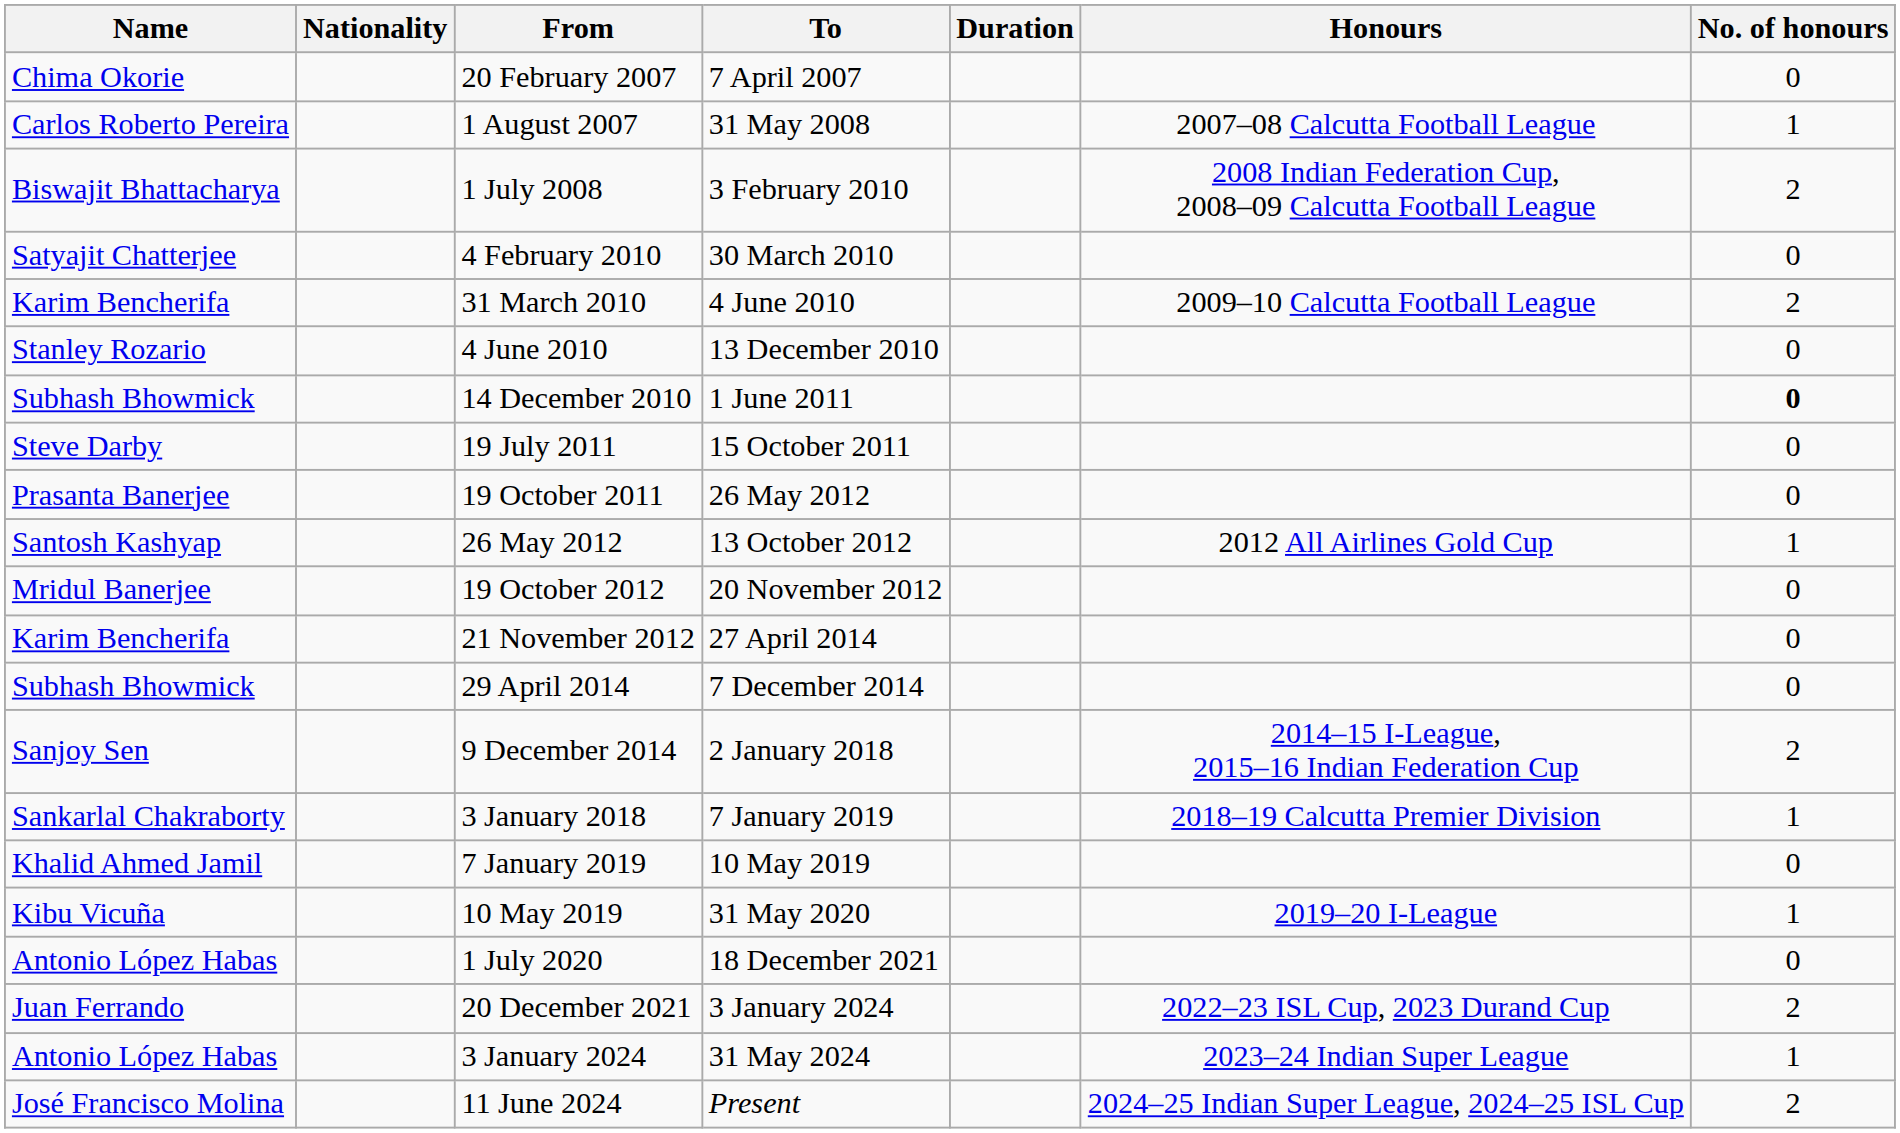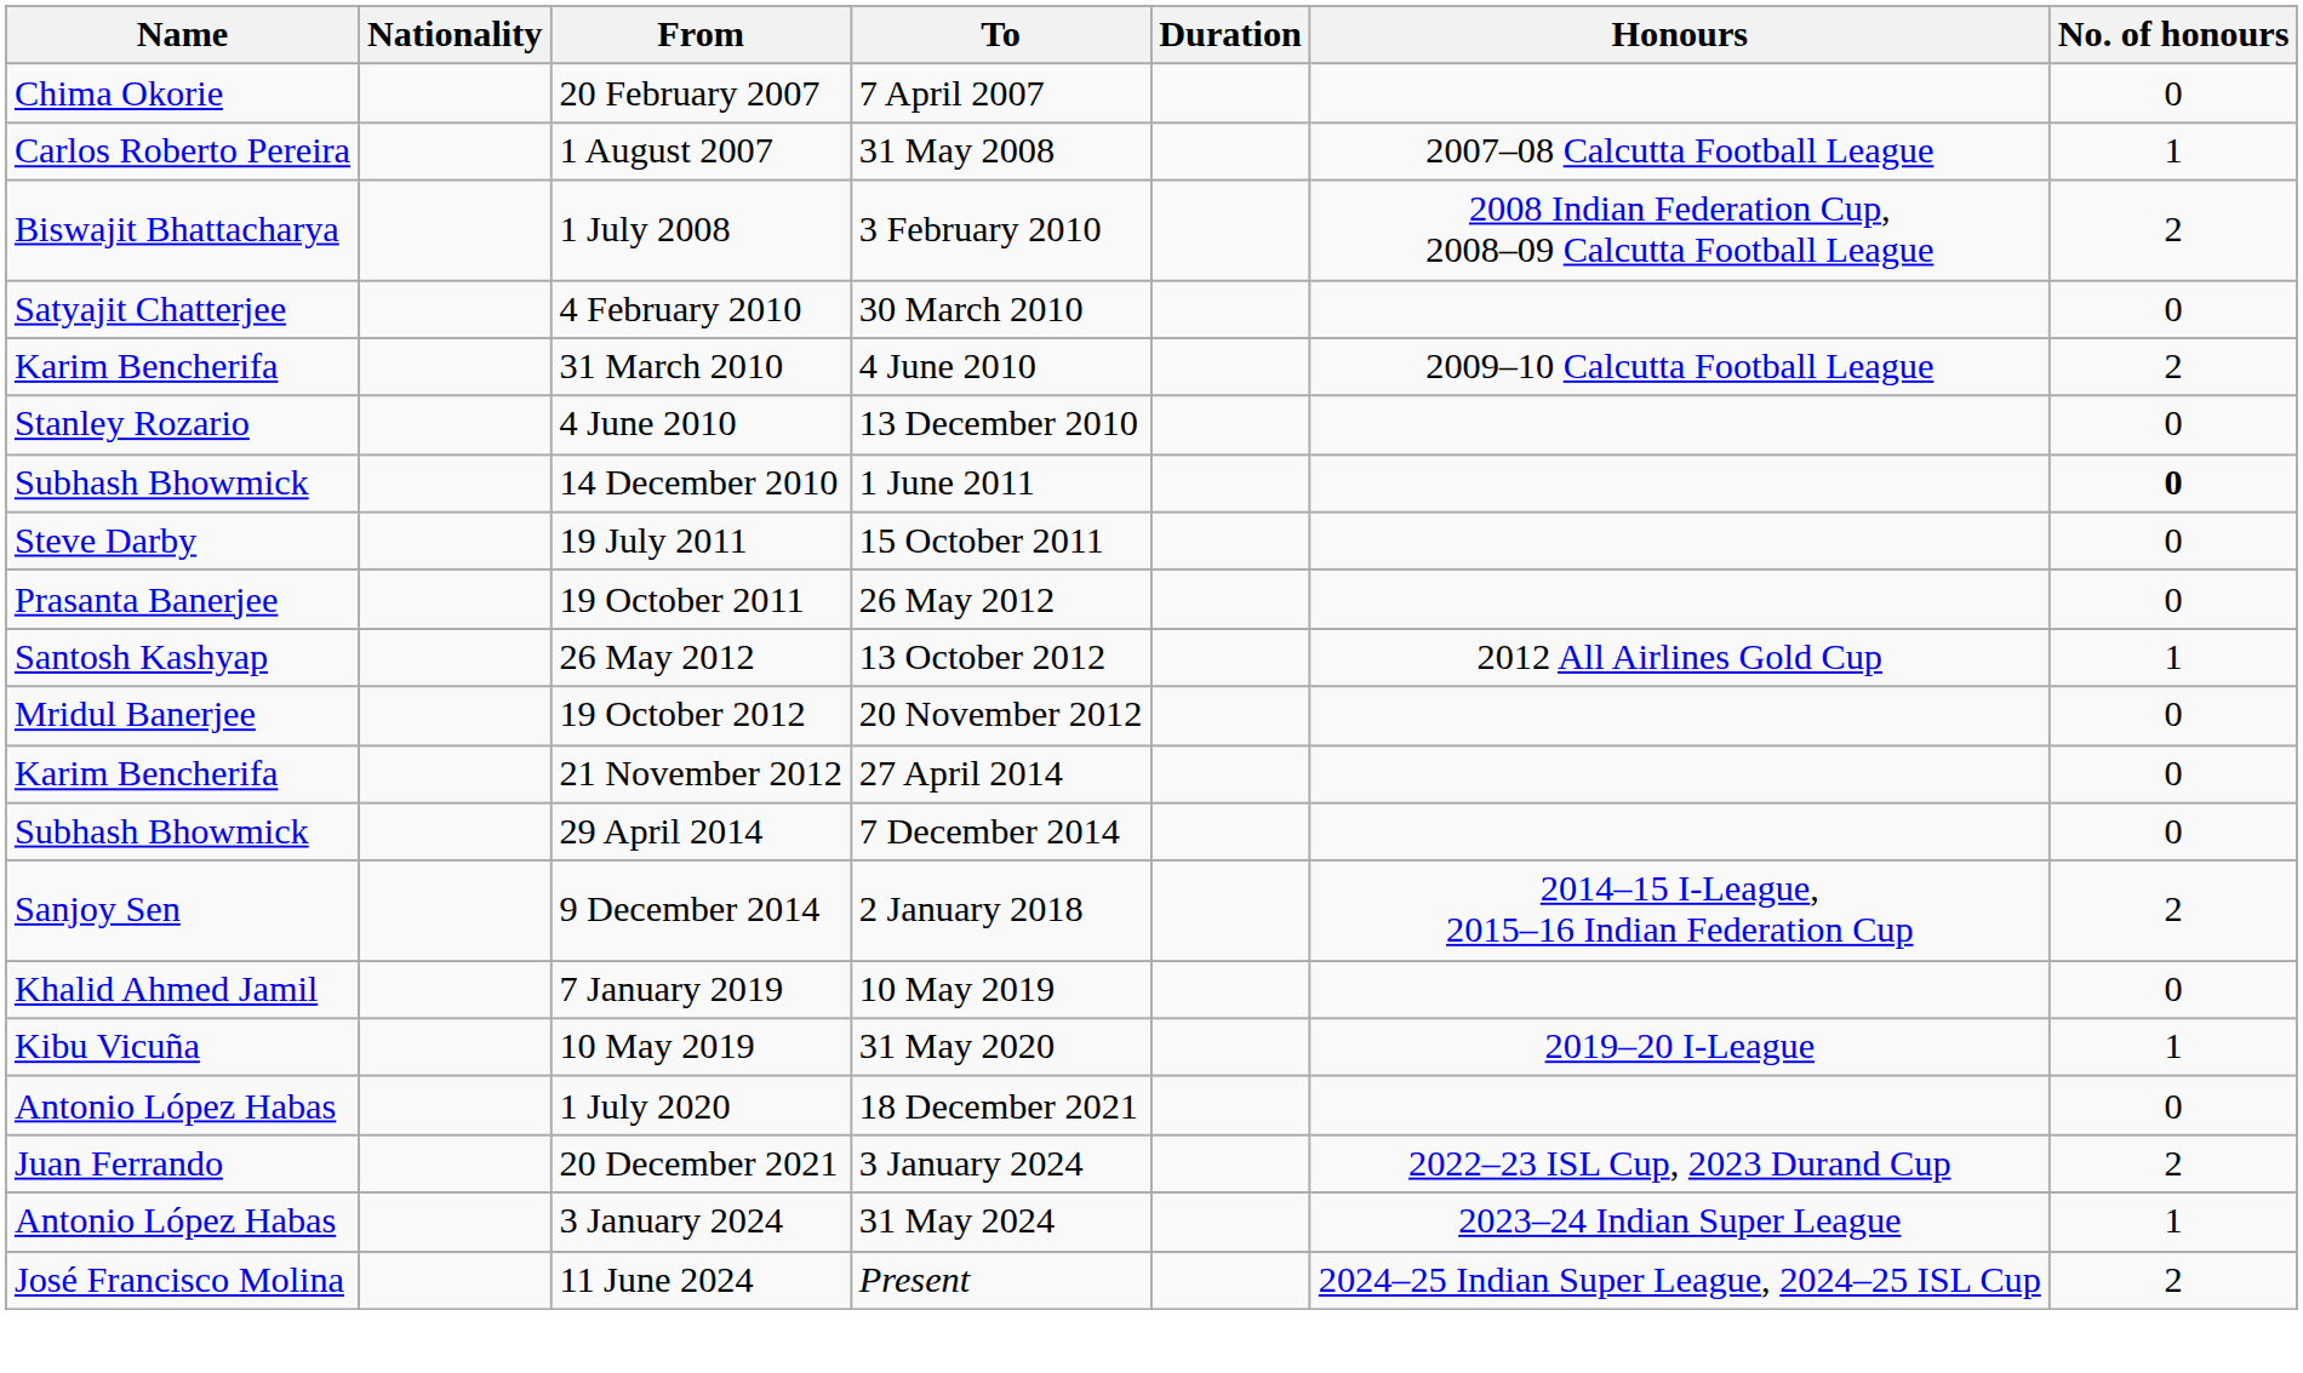 <table class="wikitable sortable" style="text-align: center">
 <tr>
 <th>Name</th>
 <th>Nationality</th>
 <th>From</th>
 <th class="sortable">To</th>
 <th class="sortable">Duration</th>
 <th class="unsortable">Honours</th>
 <th>No. of honours</th>
 </tr>
 <tr>
 <td align=left><a href='#'>Chima Okorie</a></td>
 <td></td>
 <td align=left>20 February 2007</td>
 <td align=left>7 April 2007</td>
 <td></td>
 <td></td>
 <td>0</td>
 </tr>
 <tr>
 <td align=left><a href='#'>Carlos Roberto Pereira</a></td>
 <td></td>
 <td align=left>1 August 2007</td>
 <td align=left>31 May 2008</td>
 <td></td>
 <td>2007–08 <a href='#'>Calcutta Football League</a></td>
 <td>1</td>
 </tr>
 <tr>
 <td align=left><a href='#'>Biswajit Bhattacharya</a></td>
 <td></td>
 <td align=left>1 July 2008</td>
 <td align=left>3 February 2010</td>
 <td></td>
 <td><a href='#'>2008 Indian Federation Cup</a>,<br>2008–09 <a href='#'>Calcutta Football League</a></td>
 <td>2</td>
 </tr>
 <tr>
 <td align=left><a href='#'>Satyajit Chatterjee</a></td>
 <td></td>
 <td align=left>4 February 2010</td>
 <td align=left>30 March 2010</td>
 <td></td>
 <td></td>
 <td>0</td>
 </tr>
 <tr>
 <td align=left><a href='#'>Karim Bencherifa</a></td>
 <td></td>
 <td align=left>31 March 2010</td>
 <td align=left>4 June 2010</td>
 <td></td>
 <td>2009–10 <a href='#'>Calcutta Football League</a></td>
 <td>2</td>
 </tr>
 <tr>
 <td align=left><a href='#'>Stanley Rozario</a></td>
 <td></td>
 <td align=left>4 June 2010</td>
 <td align=left>13 December 2010</td>
 <td></td>
 <td></td>
 <td>0</td>
 </tr>
 <tr>
 <td align=left><a href='#'>Subhash Bhowmick</a></td>
 <td></td>
 <td align=left>14 December 2010</td>
 <td align=left>1 June 2011</td>
 <td></td>
 <td></td>
 <td><strong>0</strong></td>
 </tr>
 <tr>
 <td align=left><a href='#'>Steve Darby</a></td>
 <td></td>
 <td align=left>19 July 2011</td>
 <td align=left>15 October 2011</td>
 <td></td>
 <td></td>
 <td>0</td>
 </tr>
 <tr>
 <td align=left><a href='#'>Prasanta Banerjee</a></td>
 <td></td>
 <td align=left>19 October 2011</td>
 <td align=left>26 May 2012</td>
 <td></td>
 <td></td>
 <td>0</td>
 </tr>
 <tr>
 <td align=left><a href='#'>Santosh Kashyap</a></td>
 <td></td>
 <td align=left>26 May 2012</td>
 <td align=left>13 October 2012</td>
 <td></td>
 <td>2012 <a href='#'>All Airlines Gold Cup</a></td>
 <td>1</td>
 </tr>
 <tr>
 <td align=left><a href='#'>Mridul Banerjee</a></td>
 <td></td>
 <td align=left>19 October 2012</td>
 <td align=left>20 November 2012</td>
 <td></td>
 <td></td>
 <td>0</td>
 </tr>
 <tr>
 <td align=left><a href='#'>Karim Bencherifa</a></td>
 <td></td>
 <td align=left>21 November 2012</td>
 <td align=left>27 April 2014</td>
 <td></td>
 <td></td>
 <td>0</td>
 </tr>
 <tr>
 <td align=left><a href='#'>Subhash Bhowmick</a></td>
 <td></td>
 <td align=left>29 April 2014</td>
 <td align=left>7 December 2014</td>
 <td></td>
 <td></td>
 <td>0</td>
 </tr>
 <tr>
 <td align=left><a href='#'>Sanjoy Sen</a></td>
 <td></td>
 <td align="left">9 December 2014</td>
 <td align="left">2 January 2018</td>
 <td></td>
 <td><a href='#'>2014–15 I-League</a>,<br><a href='#'>2015–16 Indian Federation Cup</a></td>
 <td>2</td>
 </tr>
 <tr>
-<td align=left><a href='#'>Sankarlal Chakraborty</a></td>
-<td></td>
-<td align=left>3 January 2018</td>
-<td align=left>7 January 2019</td>
-<td></td>
-<td><a href='#'>2018–19 Calcutta Premier Division</a></td>
-<td>1</td>
-</tr>
-<tr>
 <td align=left><a href='#'>Khalid Ahmed Jamil</a></td>
 <td></td>
 <td align=left>7 January 2019</td>
 <td align=left>10 May 2019</td>
 <td></td>
 <td></td>
 <td>0</td>
 </tr>
 <tr>
 <td align=left><a href='#'>Kibu Vicuña</a></td>
 <td></td>
 <td align=left>10 May 2019</td>
 <td align=left>31 May 2020</td>
 <td></td>
 <td><a href='#'>2019–20 I-League</a></td>
 <td>1</td>
 </tr>
 <tr>
 <td align=left><a href='#'>Antonio López Habas</a></td>
 <td></td>
 <td align=left>1 July 2020</td>
 <td align=left>18 December 2021</td>
 <td></td>
 <td></td>
 <td>0</td>
 </tr>
 <tr>
 <td align=left><a href='#'>Juan Ferrando</a></td>
 <td></td>
 <td align=left>20 December 2021</td>
 <td align=left>3 January 2024</td>
 <td></td>
 <td><a href='#'>2022–23 ISL Cup</a>, <a href='#'>2023 Durand Cup</a></td>
 <td>2</td>
 </tr>
 <tr>
 <td align=left><a href='#'>Antonio López Habas</a></td>
 <td></td>
 <td align=left>3 January 2024</td>
 <td align=left>31 May 2024</td>
 <td></td>
 <td><a href='#'>2023–24 Indian Super League</a></td>
 <td>1</td>
 </tr>
 <tr>
 <td align=left><a href='#'>José Francisco Molina</a></td>
 <td></td>
 <td align=left>11 June 2024</td>
 <td align=left><em>Present</em></td>
 <td></td>
 <td><a href='#'>2024–25 Indian Super League</a>, <a href='#'>2024–25 ISL Cup</a></td>
 <td>2</td>
 </tr>
 </table>
